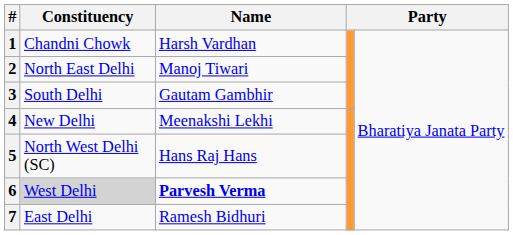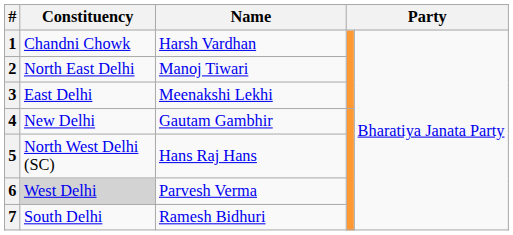 <table class="wikitable sortable">
 <tr>
 <th>#</th>
 <th style="width:125px">Constituency</th>
 <th style="width:180px">Name</th>
 <th colspan=2>Party</th>
 </tr>
 <tr>
 <th>1</th>
 <td><a href='#'>Chandni Chowk</a></td>
 <td><a href='#'>Harsh Vardhan</a></td>
 <td rowspan=3 bgcolor=#FF9933></td>
 <td rowspan=7><a href='#'>Bharatiya Janata Party</a></td>
 </tr>
 <tr>
 <th>2</th>
 <td><a href='#'>North East Delhi</a></td>
 <td><a href='#'>Manoj Tiwari</a></td>
 </tr>
 <tr>
 <th>3</th>
-<td><a href='#'>South Delhi</a></td>
-<td><a href='#'>Gautam Gambhir</a></td>
+<td><a href='#'>East Delhi</a></td>
+<td><a href='#'>Meenakshi Lekhi</a></td>
 </tr>
 <tr>
 <th>4</th>
 <td><a href='#'>New Delhi</a></td>
-<td><a href='#'>Meenakshi Lekhi</a></td>
+<td><a href='#'>Gautam Gambhir</a></td>
 <td rowspan=4 bgcolor=#FF9933></td>
 </tr>
 <tr>
 <th>5</th>
 <td><a href='#'>North West Delhi</a> (SC)</td>
 <td><a href='#'>Hans Raj Hans</a></td>
 </tr>
 <tr>
 <th>6</th>
 <td style="background: lightgrey;"><a href='#'>West Delhi</a></td>
-<td><strong><a href='#'>Parvesh Verma</a></strong></td>
+<td><a href='#'>Parvesh Verma</a></td>
 </tr>
 <tr>
 <th>7</th>
-<td><a href='#'>East Delhi</a></td>
+<td><a href='#'>South Delhi</a></td>
 <td><a href='#'>Ramesh Bidhuri</a></td>
 </tr>
 </table>
